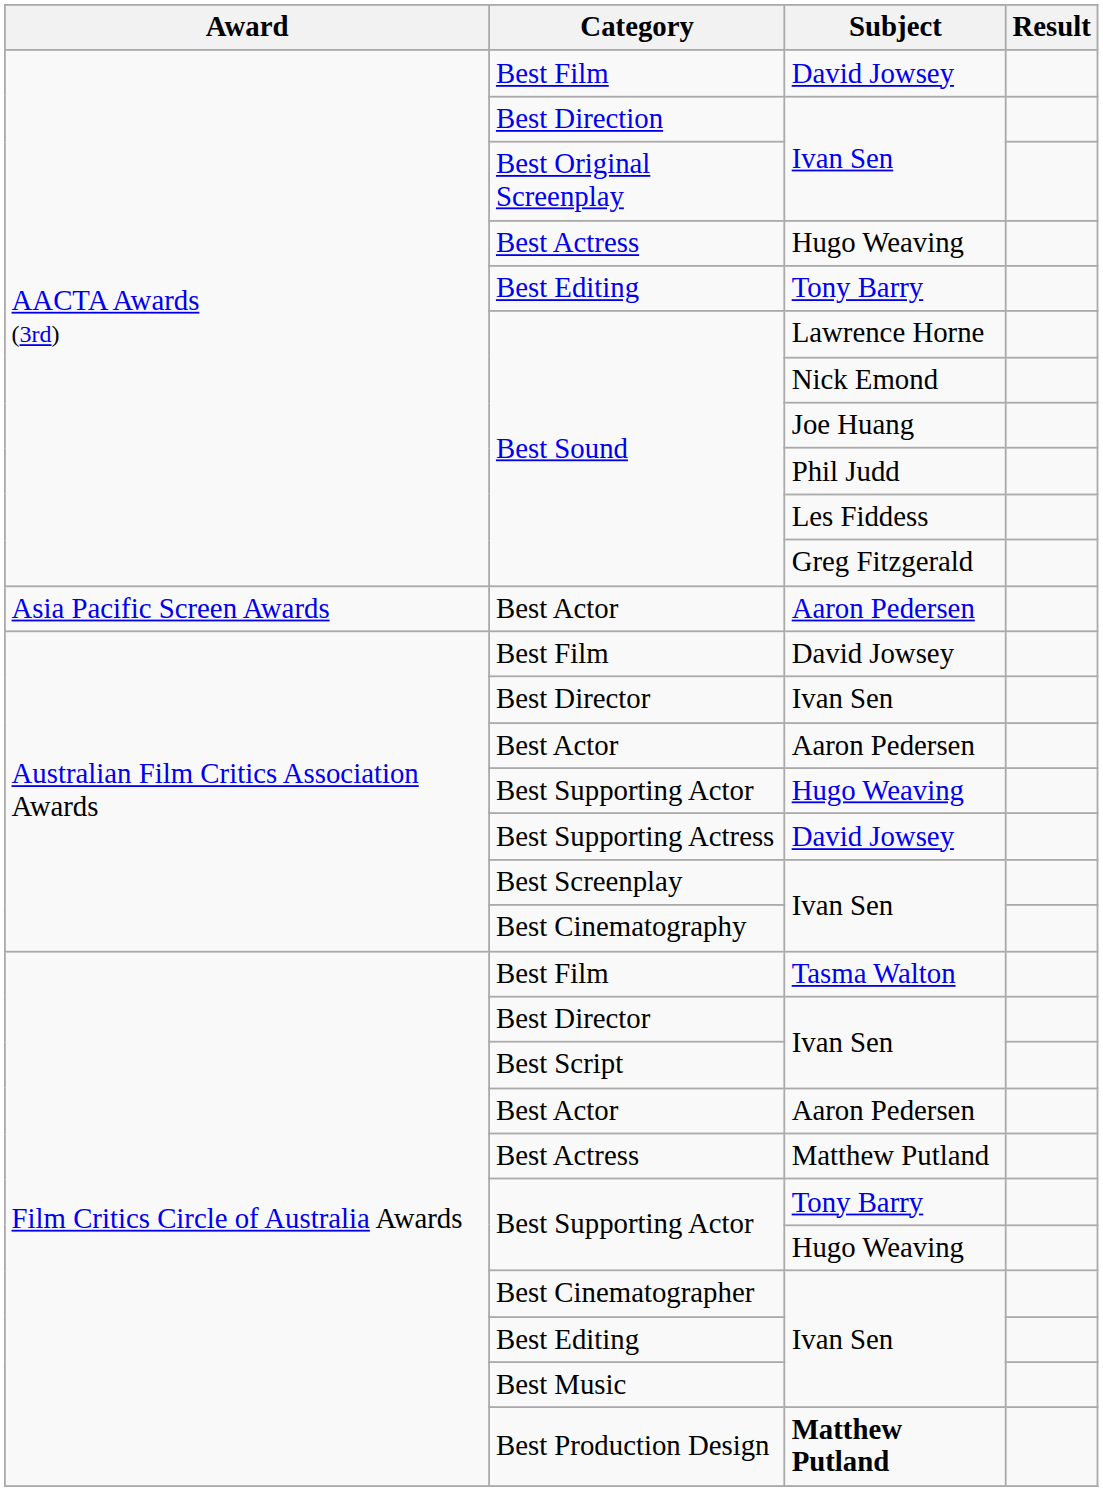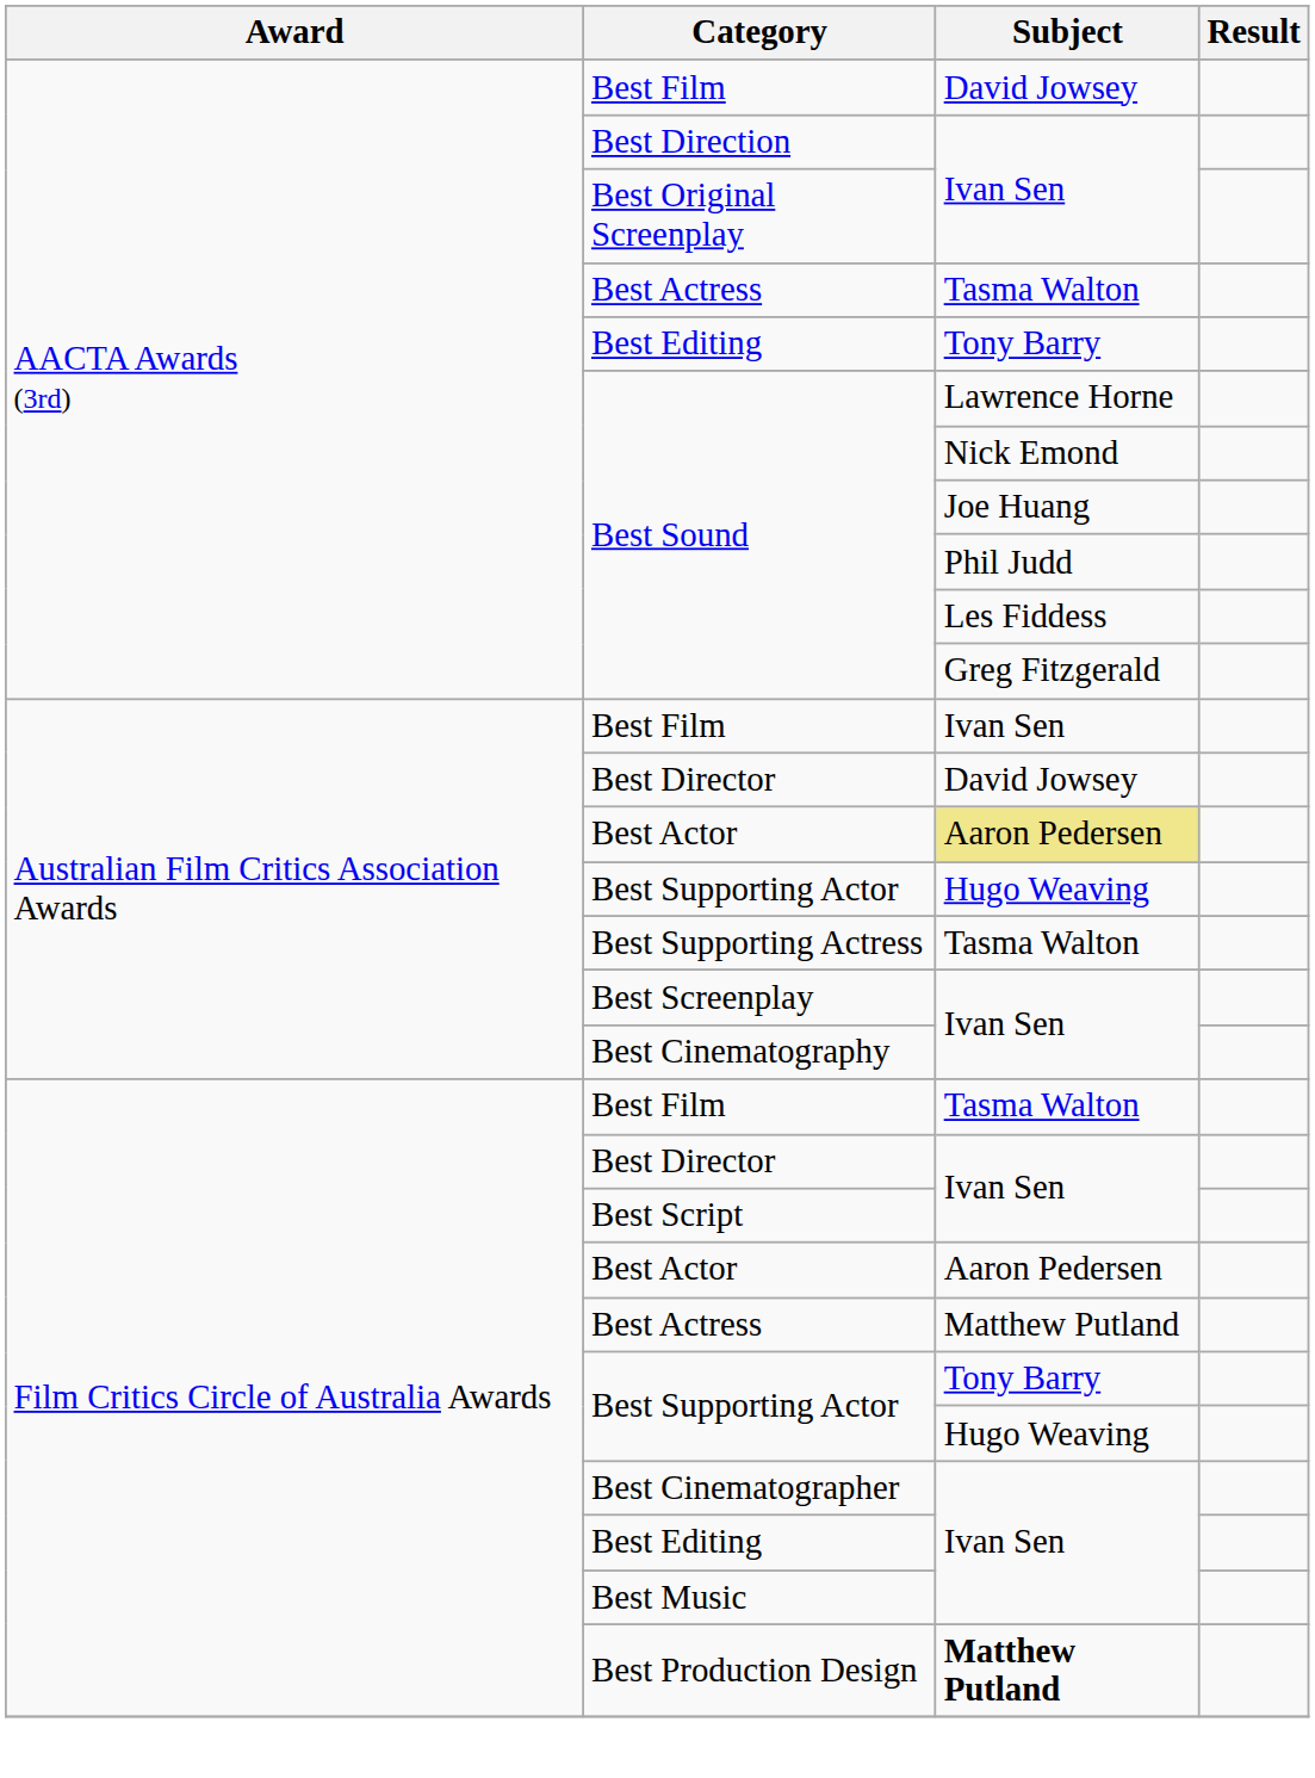 <table class="wikitable sortable">
 <tr>
 <th>Award</th>
 <th>Category</th>
 <th>Subject</th>
 <th>Result</th>
 </tr>
 <tr>
 <td rowspan=11><a href='#'>AACTA Awards</a><br><small>(<a href='#'>3rd</a>)</small></td>
 <td><a href='#'>Best Film</a></td>
 <td><a href='#'>David Jowsey</a></td>
 <td></td>
 </tr>
 <tr>
 <td><a href='#'>Best Direction</a></td>
 <td rowspan=2><a href='#'>Ivan Sen</a></td>
 <td></td>
 </tr>
 <tr>
 <td><a href='#'>Best Original Screenplay</a></td>
 <td></td>
 </tr>
 <tr>
 <td><a href='#'>Best Actress</a></td>
-<td>Hugo Weaving</td>
+<td><a href='#'>Tasma Walton</a></td>
 <td></td>
 </tr>
 <tr>
 <td><a href='#'>Best Editing</a></td>
 <td><a href='#'>Tony Barry</a></td>
 <td></td>
 </tr>
 <tr>
 <td rowspan=6><a href='#'>Best Sound</a></td>
 <td>Lawrence Horne</td>
 <td></td>
 </tr>
 <tr>
 <td>Nick Emond</td>
 <td></td>
 </tr>
 <tr>
 <td>Joe Huang</td>
 <td></td>
 </tr>
 <tr>
 <td>Phil Judd</td>
 <td></td>
 </tr>
 <tr>
 <td>Les Fiddess</td>
 <td></td>
 </tr>
 <tr>
 <td>Greg Fitzgerald</td>
 <td></td>
 </tr>
 <tr>
-<td><a href='#'>Asia Pacific Screen Awards</a></td>
-<td>Best Actor</td>
-<td><a href='#'>Aaron Pedersen</a></td>
+<td rowspan=7><a href='#'>Australian Film Critics Association</a> Awards</td>
+<td>Best Film</td>
+<td>Ivan Sen</td>
 <td></td>
 </tr>
 <tr>
-<td rowspan=7><a href='#'>Australian Film Critics Association</a> Awards</td>
-<td>Best Film</td>
+<td>Best Director</td>
 <td>David Jowsey</td>
 <td></td>
 </tr>
 <tr>
-<td>Best Director</td>
-<td>Ivan Sen</td>
-<td></td>
-</tr>
-<tr>
 <td>Best Actor</td>
-<td>Aaron Pedersen</td>
+<td style="background: khaki;">Aaron Pedersen</td>
 <td></td>
 </tr>
 <tr>
 <td>Best Supporting Actor</td>
 <td><a href='#'>Hugo Weaving</a></td>
 <td></td>
 </tr>
 <tr>
 <td>Best Supporting Actress</td>
-<td><a href='#'>David Jowsey</a></td>
+<td>Tasma Walton</td>
 <td></td>
 </tr>
 <tr>
 <td>Best Screenplay</td>
 <td rowspan=2>Ivan Sen</td>
 <td></td>
 </tr>
 <tr>
 <td>Best Cinematography</td>
 <td></td>
 </tr>
 <tr>
 <td rowspan=11><a href='#'>Film Critics Circle of Australia</a> Awards</td>
 <td>Best Film</td>
 <td><a href='#'>Tasma Walton</a></td>
 <td></td>
 </tr>
 <tr>
 <td>Best Director</td>
 <td rowspan=2>Ivan Sen</td>
 <td></td>
 </tr>
 <tr>
 <td>Best Script</td>
 <td></td>
 </tr>
 <tr>
 <td>Best Actor</td>
 <td>Aaron Pedersen</td>
 <td></td>
 </tr>
 <tr>
 <td>Best Actress</td>
 <td>Matthew Putland</td>
 <td></td>
 </tr>
 <tr>
 <td rowspan=2>Best Supporting Actor</td>
 <td><a href='#'>Tony Barry</a></td>
 <td></td>
 </tr>
 <tr>
 <td>Hugo Weaving</td>
 <td></td>
 </tr>
 <tr>
 <td>Best Cinematographer</td>
 <td rowspan=3>Ivan Sen</td>
 <td></td>
 </tr>
 <tr>
 <td>Best Editing</td>
 <td></td>
 </tr>
 <tr>
 <td>Best Music</td>
 <td></td>
 </tr>
 <tr>
 <td>Best Production Design</td>
 <td><strong>Matthew Putland</strong></td>
 <td></td>
 </tr>
 <tr>
 </tr>
 </table>
